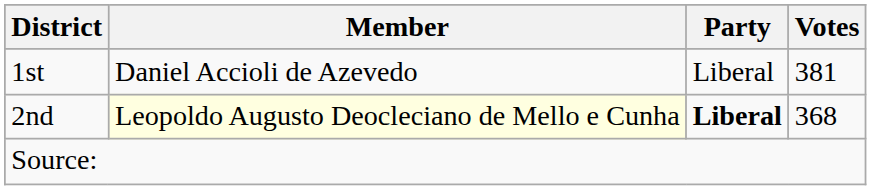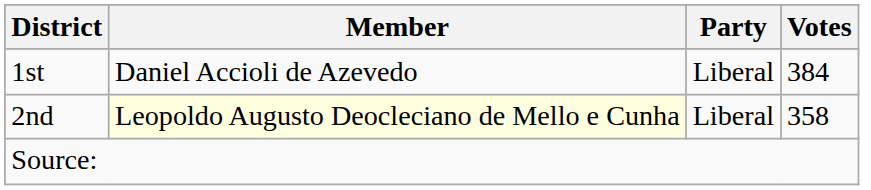 <table class="wikitable">
 <tr>
 <th>District</th>
 <th>Member</th>
 <th>Party</th>
 <th>Votes</th>
 </tr>
 <tr>
 <td>1st</td>
 <td>Daniel Accioli de Azevedo</td>
 <td>Liberal</td>
-<td>381</td>
+<td>384</td>
 </tr>
 <tr>
 <td>2nd</td>
 <td style="background: lightyellow;">Leopoldo Augusto Deocleciano de Mello e Cunha</td>
-<td><strong>Liberal</strong></td>
-<td>368</td>
+<td>Liberal</td>
+<td>358</td>
 </tr>
 <tr>
 <td colspan="4">Source: </td>
 </tr>
 </table>
